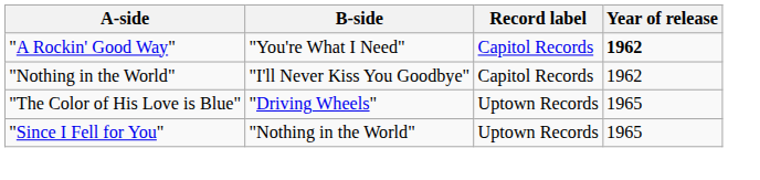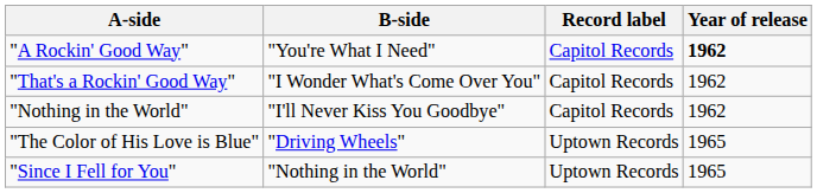 <table class="wikitable sortable">
 <tr>
 <th>A-side</th>
 <th>B-side</th>
 <th>Record label</th>
 <th>Year of release</th>
 </tr>
 <tr>
 <td>"<a href='#'>A Rockin' Good Way</a>"</td>
 <td>"You're What I Need"</td>
 <td><a href='#'>Capitol Records</a></td>
 <td><strong>1962</strong></td>
+</tr>
+<tr>
+<td>"<a href='#'>That's a Rockin' Good Way</a>"</td>
+<td>"I Wonder What's Come Over You"</td>
+<td>Capitol Records</td>
+<td>1962</td>
 </tr>
 <tr>
 <td>"Nothing in the World"</td>
 <td>"I'll Never Kiss You Goodbye"</td>
 <td>Capitol Records</td>
 <td>1962</td>
 </tr>
 <tr>
 <td>"The Color of His Love is Blue"</td>
 <td>"<a href='#'>Driving Wheels</a>"</td>
 <td>Uptown Records</td>
 <td>1965</td>
 </tr>
 <tr>
 <td>"<a href='#'>Since I Fell for You</a>"</td>
 <td>"Nothing in the World"</td>
 <td>Uptown Records</td>
 <td>1965</td>
 </tr>
 </table>
